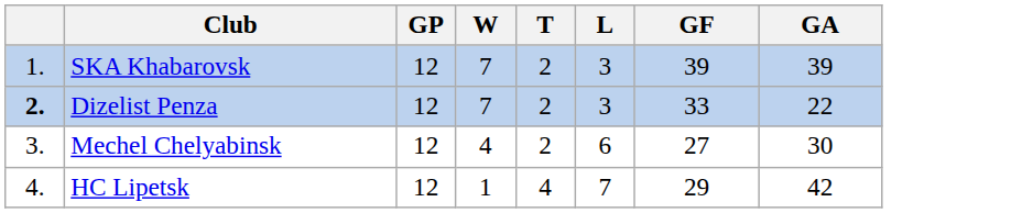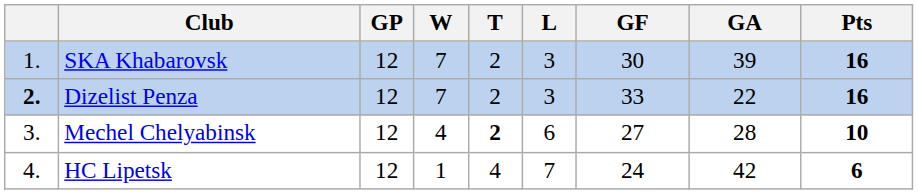 <table class="wikitable">
 <tr>
 <th width="30"></th>
 <th width="200">Club</th>
 <th width="30">GP</th>
 <th width="30">W</th>
 <th width="30">T</th>
 <th width="30">L</th>
 <th width="70">GF</th>
 <th width="70">GA</th>
+<th width="70">Pts</th>
 </tr>
 <tr bgcolor="#BCD2EE" align="center">
 <td>1.</td>
 <td align="left"><a href='#'>SKA Khabarovsk</a></td>
 <td>12</td>
 <td>7</td>
 <td>2</td>
 <td>3</td>
+<td>30</td>
 <td>39</td>
-<td>39</td>
+<td><strong>16</strong></td>
 </tr>
 <tr bgcolor="#BCD2EE" align="center">
 <td><strong>2.</strong></td>
 <td align="left"><a href='#'>Dizelist Penza</a></td>
 <td>12</td>
 <td>7</td>
 <td>2</td>
 <td>3</td>
 <td>33</td>
 <td>22</td>
+<td><strong>16</strong></td>
 </tr>
 <tr bgcolor="#FFFFFF" align="center">
 <td>3.</td>
 <td align="left"><a href='#'>Mechel Chelyabinsk</a></td>
 <td>12</td>
 <td>4</td>
-<td>2</td>
+<td><strong>2</strong></td>
 <td>6</td>
 <td>27</td>
-<td>30</td>
+<td>28</td>
+<td><strong>10</strong></td>
 </tr>
 <tr bgcolor="#FFFFFF" align="center">
 <td>4.</td>
 <td align="left"><a href='#'>HC Lipetsk</a></td>
 <td>12</td>
 <td>1</td>
 <td>4</td>
 <td>7</td>
-<td>29</td>
+<td>24</td>
 <td>42</td>
+<td><strong>6</strong></td>
 </tr>
 </table>
